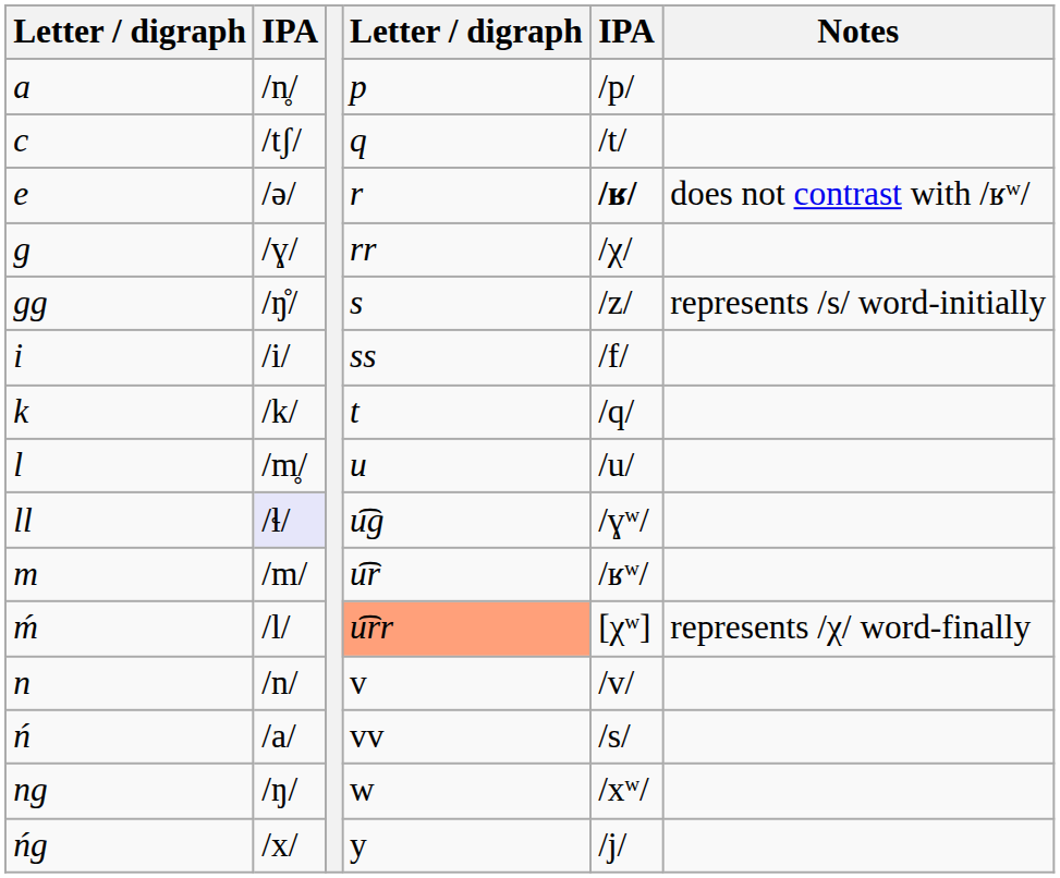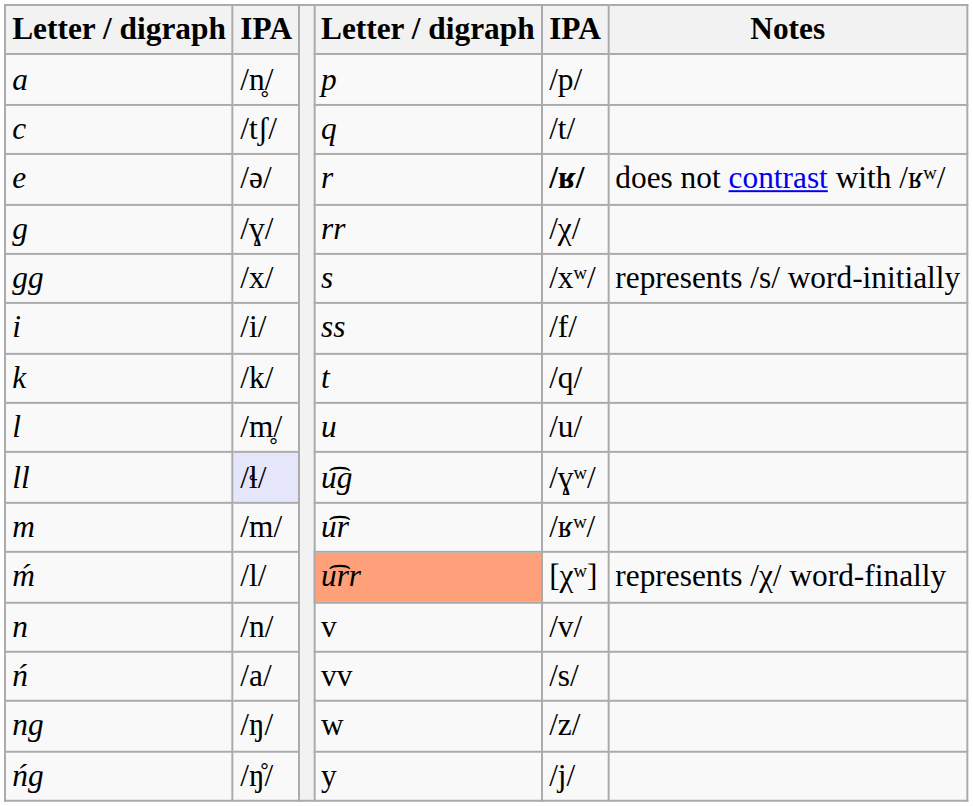 <table class="wikitable">
 <tr>
 <th>Letter / digraph</th>
 <th>IPA</th>
 <th rowspan="16"></th>
 <th>Letter / digraph</th>
 <th>IPA</th>
 <th>Notes</th>
 </tr>
 <tr>
 <td><em>a</em></td>
 <td>/n̥/</td>
 <td><em>p</em></td>
 <td>/p/</td>
 <td></td>
 </tr>
 <tr>
 <td><em>c</em></td>
 <td>/tʃ/</td>
 <td><em>q</em></td>
 <td>/t/</td>
 <td></td>
 </tr>
 <tr>
 <td><em>e</em></td>
 <td>/ə/</td>
 <td><em>r</em></td>
 <td><strong>/ʁ/</strong></td>
 <td>does not <a href='#'>contrast</a> with /ʁʷ/</td>
 </tr>
 <tr>
 <td><em>g</em></td>
 <td>/ɣ/</td>
 <td><em>rr</em></td>
 <td>/χ/</td>
 <td></td>
 </tr>
 <tr>
 <td><em>gg</em></td>
-<td>/ŋ̊/</td>
+<td>/x/</td>
 <td><em>s</em></td>
-<td>/z/</td>
+<td>/xʷ/</td>
 <td>represents /s/ word-initially</td>
 </tr>
 <tr>
 <td><em>i</em></td>
 <td>/i/</td>
 <td><em>ss</em></td>
 <td>/f/</td>
 <td></td>
 </tr>
 <tr>
 <td><em>k</em></td>
 <td>/k/</td>
 <td><em>t</em></td>
 <td>/q/</td>
 <td></td>
 </tr>
 <tr>
 <td><em>l</em></td>
 <td>/m̥/</td>
 <td><em>u</em></td>
 <td>/u/</td>
 <td></td>
 </tr>
 <tr>
 <td><em>ll</em></td>
 <td style="background: lavender;">/ɬ/</td>
 <td><em>u͡g</em></td>
 <td>/ɣʷ/</td>
 <td></td>
 </tr>
 <tr>
 <td><em>m</em></td>
 <td>/m/</td>
 <td><em>u͡r</em></td>
 <td>/ʁʷ/</td>
 <td></td>
 </tr>
 <tr>
 <td><em>ḿ</em></td>
 <td>/l/</td>
 <td style="background: lightsalmon;"><em>u͡rr</em></td>
 <td>[χʷ]</td>
 <td>represents /χ/ word-finally</td>
 </tr>
 <tr>
 <td><em>n</em></td>
 <td>/n/</td>
 <td>v</td>
 <td>/v/</td>
 <td></td>
 </tr>
 <tr>
 <td><em>ń</em></td>
 <td>/a/</td>
 <td>vv</td>
 <td>/s/</td>
 <td></td>
 </tr>
 <tr>
 <td><em>ng</em></td>
 <td>/ŋ/</td>
 <td>w</td>
-<td>/xʷ/</td>
+<td>/z/</td>
 <td></td>
 </tr>
 <tr>
 <td><em>ńg</em></td>
-<td>/x/</td>
+<td>/ŋ̊/</td>
 <td>y</td>
 <td>/j/</td>
 <td></td>
 </tr>
 </table>
